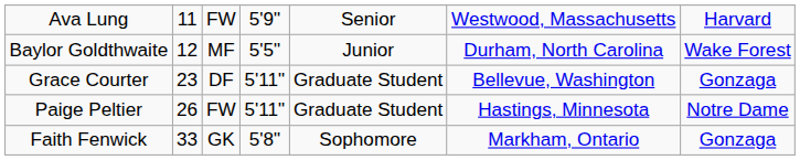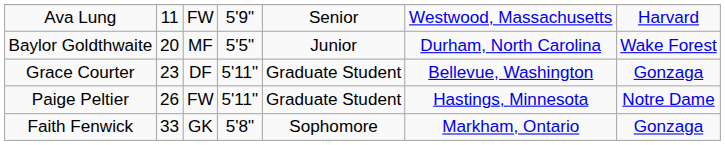 <table class="wikitable sortable" style="text-align:center;" border="1">
 <tr align=center>
 </tr>
 <tr>
 <td>Ava Lung</td>
 <td>11</td>
 <td>FW</td>
 <td>5'9"</td>
 <td>Senior</td>
 <td><a href='#'>Westwood, Massachusetts</a></td>
 <td><a href='#'>Harvard</a></td>
 </tr>
 <tr>
 <td>Baylor Goldthwaite</td>
-<td>12</td>
+<td>20</td>
 <td>MF</td>
 <td>5'5"</td>
 <td>Junior</td>
 <td><a href='#'>Durham, North Carolina</a></td>
 <td><a href='#'>Wake Forest</a></td>
 </tr>
 <tr>
 <td>Grace Courter</td>
 <td>23</td>
 <td>DF</td>
 <td>5'11"</td>
 <td>Graduate Student</td>
 <td><a href='#'>Bellevue, Washington</a></td>
 <td><a href='#'>Gonzaga</a></td>
 </tr>
 <tr>
 <td>Paige Peltier</td>
 <td>26</td>
 <td>FW</td>
 <td>5'11"</td>
 <td>Graduate Student</td>
 <td><a href='#'>Hastings, Minnesota</a></td>
 <td><a href='#'>Notre Dame</a></td>
 </tr>
 <tr>
 <td>Faith Fenwick</td>
 <td>33</td>
 <td>GK</td>
 <td>5'8"</td>
 <td>Sophomore</td>
 <td><a href='#'>Markham, Ontario</a></td>
 <td><a href='#'>Gonzaga</a></td>
 </tr>
 </table>
